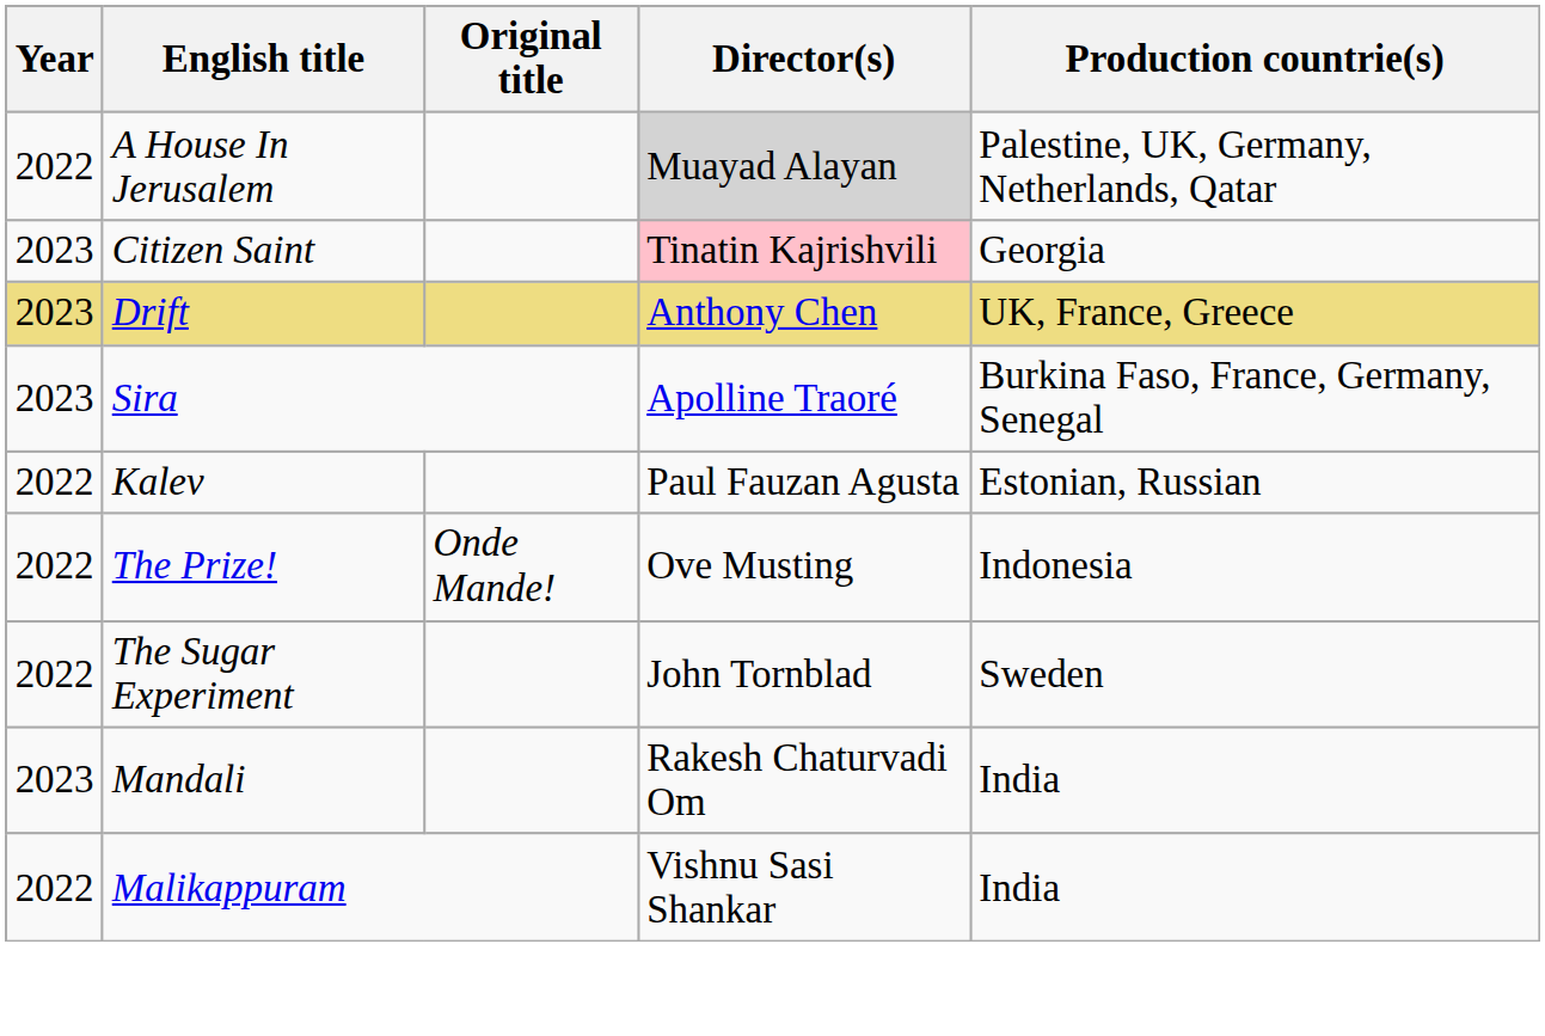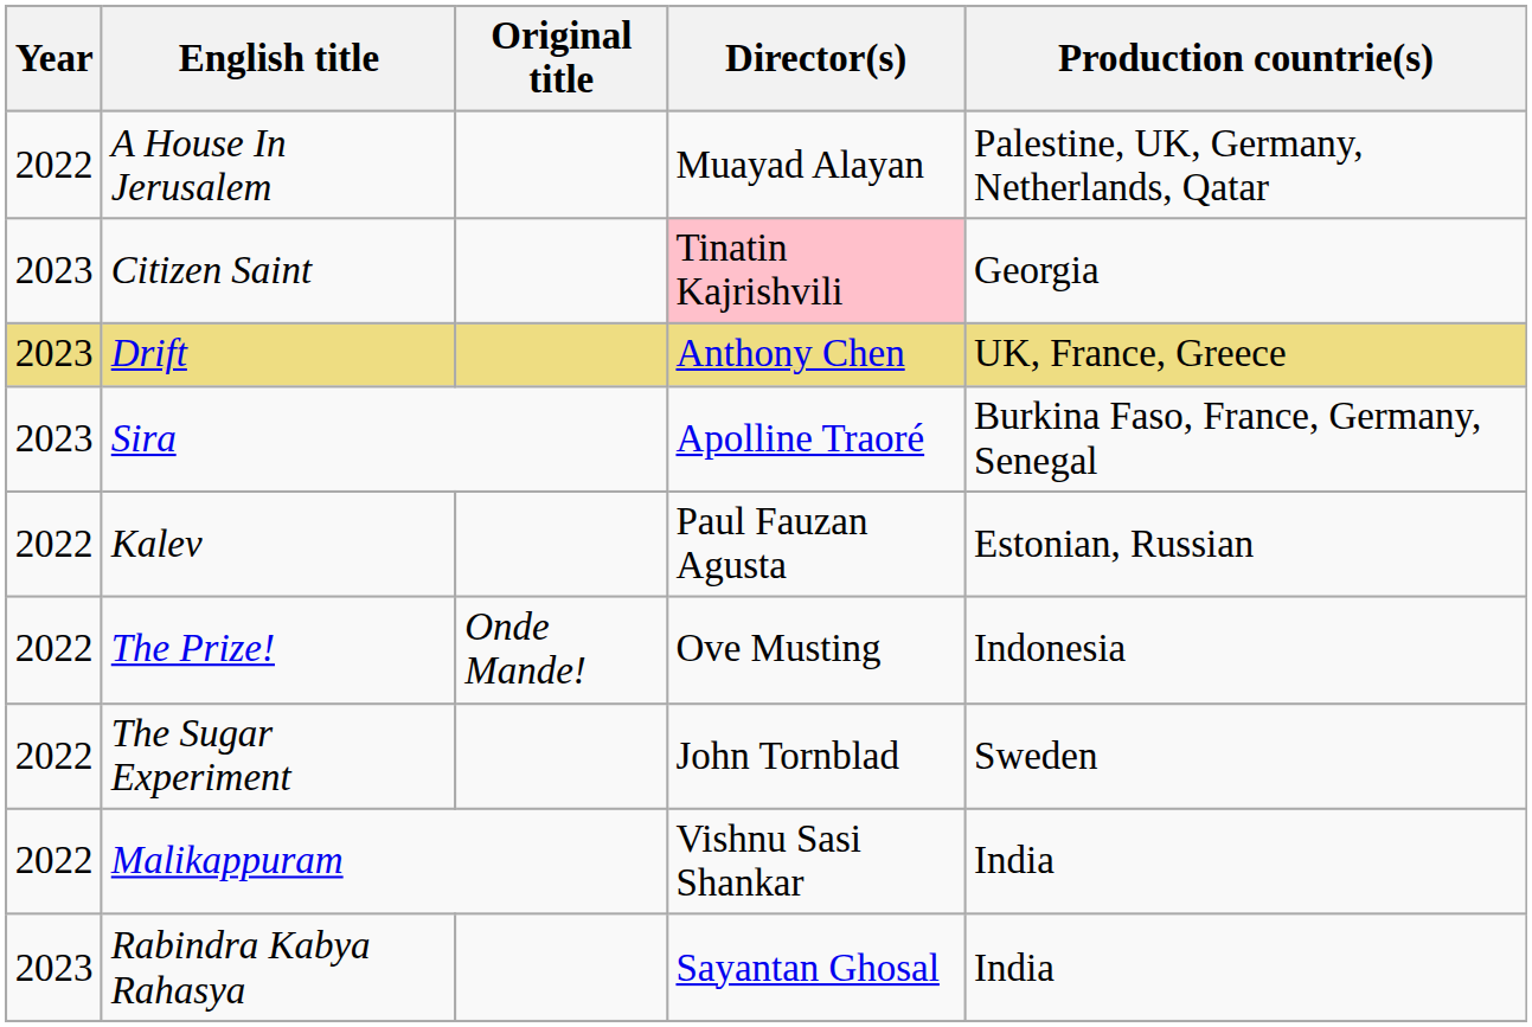 <table class="sortable wikitable" style="width:100%; margin-bottom:4px" cellpadding="5">
 <tr>
 <th scope="col">Year</th>
 <th scope="col">English title</th>
 <th scope="col">Original title</th>
 <th scope="col">Director(s)</th>
 <th scope="col">Production countrie(s)</th>
 </tr>
 <tr>
 <td>2022</td>
 <td><em>A House In Jerusalem</em></td>
 <td></td>
-<td style="background: lightgrey;">Muayad Alayan</td>
+<td>Muayad Alayan</td>
 <td>Palestine, UK, Germany, Netherlands, Qatar</td>
 </tr>
 <tr>
 <td>2023</td>
 <td><em>Citizen Saint</em></td>
 <td></td>
 <td style="background: pink;">Tinatin Kajrishvili</td>
 <td>Georgia</td>
 </tr>
 <tr style="background:#eedd82">
 <td>2023</td>
 <td><em><a href='#'>Drift</a></em></td>
 <td></td>
 <td><a href='#'>Anthony Chen</a></td>
 <td>UK, France, Greece</td>
 </tr>
 <tr>
 <td>2023</td>
 <td colspan=2><em><a href='#'>Sira</a></em></td>
 <td><a href='#'>Apolline Traoré</a></td>
 <td>Burkina Faso, France, Germany, Senegal</td>
 </tr>
 <tr>
 <td>2022</td>
 <td><em>Kalev</em></td>
 <td></td>
 <td>Paul Fauzan Agusta</td>
 <td>Estonian, Russian</td>
 </tr>
 <tr>
 <td>2022</td>
 <td><em><a href='#'>The Prize!</a></em></td>
 <td><em>Onde Mande!</em></td>
 <td>Ove Musting</td>
 <td>Indonesia</td>
 </tr>
 <tr>
 <td>2022</td>
 <td><em>The Sugar Experiment</em></td>
 <td></td>
 <td>John Tornblad</td>
 <td>Sweden</td>
 </tr>
 <tr>
-<td>2023</td>
-<td><em>Mandali</em></td>
-<td></td>
-<td>Rakesh Chaturvadi Om</td>
-<td>India</td>
-</tr>
-<tr>
 <td>2022</td>
 <td colspan=2><em><a href='#'>Malikappuram</a></em></td>
 <td>Vishnu Sasi Shankar</td>
 <td>India</td>
 </tr>
 <tr>
+<td>2023</td>
+<td><em>Rabindra Kabya Rahasya</em></td>
+<td></td>
+<td><a href='#'>Sayantan Ghosal</a></td>
+<td>India</td>
+</tr>
+<tr>
 </tr>
 </table>
